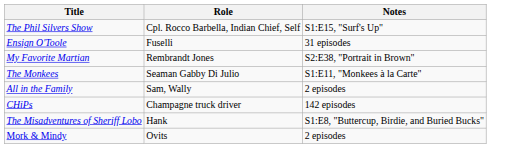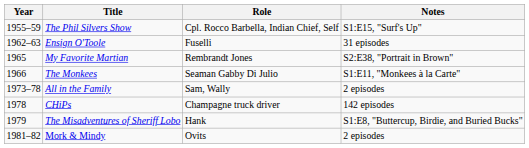 <table class="wikitable">
 <tr>
+<th>Year</th>
 <th>Title</th>
 <th>Role</th>
 <th>Notes</th>
 </tr>
 <tr>
+<td>1955–59</td>
 <td><em><a href='#'>The Phil Silvers Show</a></em></td>
 <td>Cpl. Rocco Barbella, Indian Chief, Self</td>
 <td>S1:E15, "Surf's Up"</td>
 </tr>
 <tr>
+<td>1962–63</td>
 <td><em><a href='#'>Ensign O'Toole</a></em></td>
 <td>Fuselli</td>
 <td>31 episodes</td>
 </tr>
 <tr>
+<td>1965</td>
 <td><em><a href='#'>My Favorite Martian</a></em></td>
 <td>Rembrandt Jones</td>
 <td>S2:E38, "Portrait in Brown"</td>
 </tr>
 <tr>
+<td>1966</td>
 <td><em><a href='#'>The Monkees</a></em></td>
 <td>Seaman Gabby Di Julio</td>
 <td>S1:E11, "Monkees à la Carte"</td>
 </tr>
 <tr>
+<td>1973–78</td>
 <td><em><a href='#'>All in the Family</a></em></td>
 <td>Sam, Wally</td>
 <td>2 episodes</td>
 </tr>
 <tr>
+<td>1978</td>
 <td><em><a href='#'>CHiPs</a></em></td>
 <td>Champagne truck driver</td>
 <td>142 episodes</td>
 </tr>
 <tr>
+<td>1979</td>
 <td><em><a href='#'>The Misadventures of Sheriff Lobo</a></td>
 <td>Hank</td>
 <td>S1:E8, "Buttercup, Birdie, and Buried Bucks"</td>
 </tr>
 <tr>
+<td>1981–82</td>
 <td></em><a href='#'>Mork & Mindy</a><em></td>
 <td>Ovits</td>
 <td>2 episodes</td>
 </tr>
 </table>
